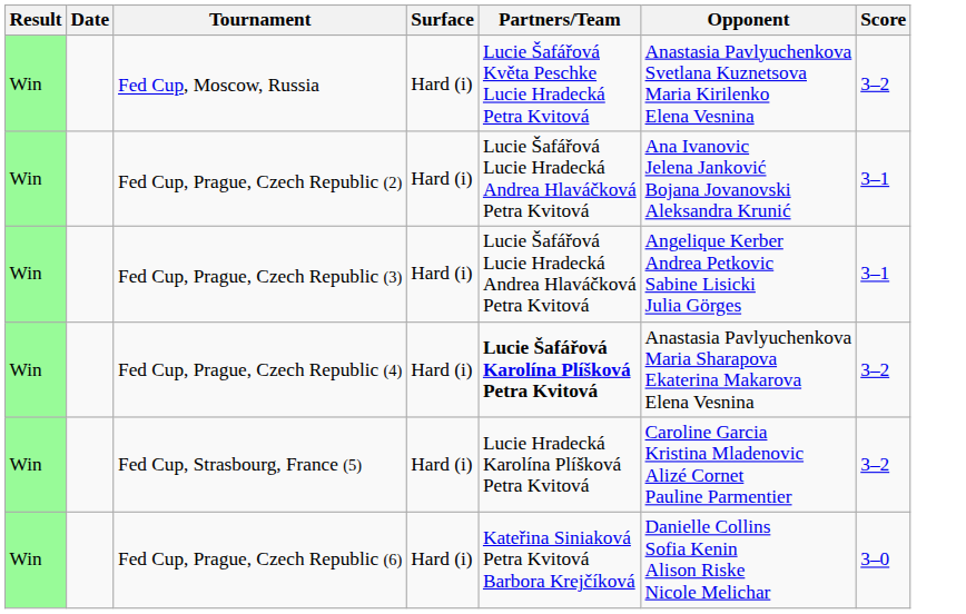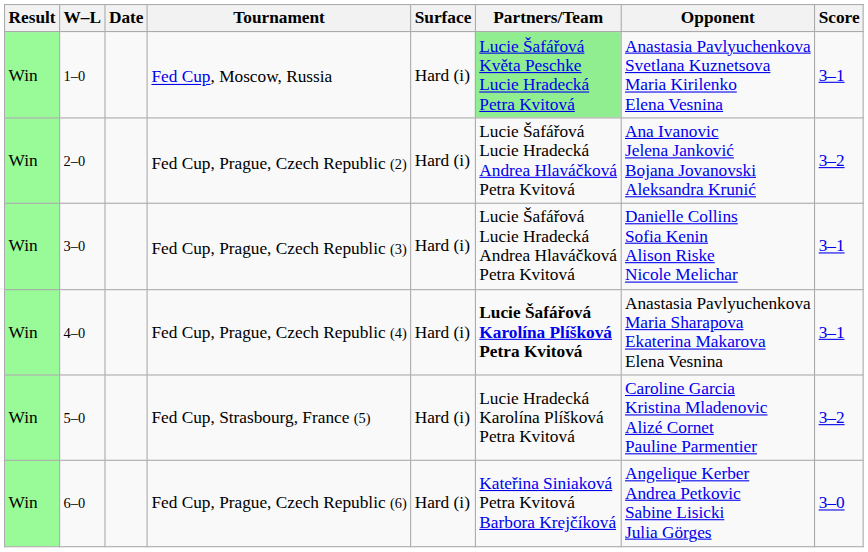 <table class="wikitable sortable">
 <tr>
 <th>Result</th>
+<th class="unsortable">W–L</th>
 <th>Date</th>
 <th>Tournament</th>
 <th>Surface</th>
 <th>Partners/Team</th>
 <th>Opponent</th>
 <th class="unsortable">Score</th>
 </tr>
 <tr>
 <td bgcolor=98FB98>Win</td>
+<td><small>1–0</small></td>
 <td><a href='#'></a></td>
 <td><a href='#'>Fed Cup</a>, Moscow, Russia<sup></sup></td>
 <td>Hard (i)</td>
-<td> <a href='#'>Lucie Šafářová</a><br> <a href='#'>Květa Peschke</a><br> <a href='#'>Lucie Hradecká</a><br> <a href='#'>Petra Kvitová</a></td>
+<td style="background: lightgreen;"> <a href='#'>Lucie Šafářová</a><br> <a href='#'>Květa Peschke</a><br> <a href='#'>Lucie Hradecká</a><br> <a href='#'>Petra Kvitová</a></td>
 <td> <a href='#'>Anastasia Pavlyuchenkova</a><br> <a href='#'>Svetlana Kuznetsova</a><br> <a href='#'>Maria Kirilenko</a><br> <a href='#'>Elena Vesnina</a></td>
-<td><a href='#'>3–2</a></td>
+<td><a href='#'>3–1</a></td>
 </tr>
 <tr>
 <td bgcolor=98FB98>Win</td>
+<td><small>2–0</small></td>
 <td><a href='#'></a></td>
 <td>Fed Cup, Prague, Czech Republic<sup></sup> <small>(2)</small></td>
 <td>Hard (i)</td>
 <td> Lucie Šafářová<br> Lucie Hradecká<br> <a href='#'>Andrea Hlaváčková</a><br> Petra Kvitová</td>
 <td> <a href='#'>Ana Ivanovic</a><br> <a href='#'>Jelena Janković</a><br> <a href='#'>Bojana Jovanovski</a><br> <a href='#'>Aleksandra Krunić</a></td>
+<td><a href='#'>3–2</a></td>
+</tr>
+<tr>
+<td bgcolor=98FB98>Win</td>
+<td><small>3–0</small></td>
+<td><a href='#'></a></td>
+<td>Fed Cup, Prague, Czech Republic<sup></sup> <small>(3)</small></td>
+<td>Hard (i)</td>
+<td> Lucie Šafářová<br> Lucie Hradecká<br> Andrea Hlaváčková<br> Petra Kvitová</td>
+<td> <a href='#'>Danielle Collins</a><br> <a href='#'>Sofia Kenin</a><br> <a href='#'>Alison Riske</a><br> <a href='#'>Nicole Melichar</a></td>
 <td><a href='#'>3–1</a></td>
 </tr>
 <tr>
 <td bgcolor=98FB98>Win</td>
-<td><a href='#'></a></td>
-<td>Fed Cup, Prague, Czech Republic<sup></sup> <small>(3)</small></td>
-<td>Hard (i)</td>
-<td> Lucie Šafářová<br> Lucie Hradecká<br> Andrea Hlaváčková<br> Petra Kvitová</td>
-<td> <a href='#'>Angelique Kerber</a><br><a href='#'>Andrea Petkovic</a><br><a href='#'>Sabine Lisicki</a><br><a href='#'>Julia Görges</a></td>
-<td><a href='#'>3–1</a></td>
-</tr>
-<tr>
-<td bgcolor=98FB98>Win</td>
+<td><small>4–0</small></td>
 <td><a href='#'></a></td>
 <td>Fed Cup, Prague, Czech Republic <small>(4)</small></td>
 <td>Hard (i)</td>
 <td><strong> Lucie Šafářová<br> <a href='#'>Karolína Plíšková</a><br> Petra Kvitová</strong></td>
 <td> Anastasia Pavlyuchenkova<br> <a href='#'>Maria Sharapova</a><br> <a href='#'>Ekaterina Makarova</a><br> Elena Vesnina</td>
-<td><a href='#'>3–2</a></td>
+<td><a href='#'>3–1</a></td>
 </tr>
 <tr>
 <td bgcolor=98FB98>Win</td>
+<td><small>5–0</small></td>
 <td><a href='#'></a></td>
 <td>Fed Cup, Strasbourg, France <small>(5)</small></td>
 <td>Hard (i)</td>
 <td> Lucie Hradecká<br> Karolína Plíšková<br> Petra Kvitová</td>
 <td> <a href='#'>Caroline Garcia</a><br> <a href='#'>Kristina Mladenovic</a><br> <a href='#'>Alizé Cornet</a><br> <a href='#'>Pauline Parmentier</a></td>
 <td><a href='#'>3–2</a></td>
 </tr>
 <tr>
 <td bgcolor=98FB98>Win</td>
+<td><small>6–0</small></td>
 <td><a href='#'></a></td>
 <td>Fed Cup, Prague, Czech Republic <small>(6)</small></td>
 <td>Hard (i)</td>
 <td> <a href='#'>Kateřina Siniaková</a><br> Petra Kvitová<br> <a href='#'>Barbora Krejčíková</a></td>
-<td> <a href='#'>Danielle Collins</a><br> <a href='#'>Sofia Kenin</a><br> <a href='#'>Alison Riske</a><br> <a href='#'>Nicole Melichar</a></td>
+<td> <a href='#'>Angelique Kerber</a><br><a href='#'>Andrea Petkovic</a><br><a href='#'>Sabine Lisicki</a><br><a href='#'>Julia Görges</a></td>
 <td><a href='#'>3–0</a></td>
 </tr>
 </table>
